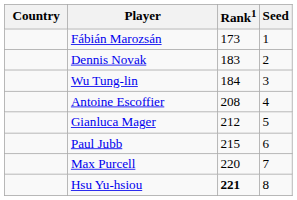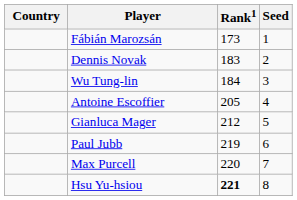 <table class="sortable wikitable">
 <tr>
 <th width="70">Country</th>
 <th width="175">Player</th>
 <th>Rank<sup>1</sup></th>
 <th>Seed</th>
 </tr>
 <tr>
 <td></td>
 <td><a href='#'>Fábián Marozsán</a></td>
 <td>173</td>
 <td>1</td>
 </tr>
 <tr>
 <td></td>
 <td><a href='#'>Dennis Novak</a></td>
 <td>183</td>
 <td>2</td>
 </tr>
 <tr>
 <td></td>
 <td><a href='#'>Wu Tung-lin</a></td>
 <td>184</td>
 <td>3</td>
 </tr>
 <tr>
 <td></td>
 <td><a href='#'>Antoine Escoffier</a></td>
-<td>208</td>
+<td>205</td>
 <td>4</td>
 </tr>
 <tr>
 <td></td>
 <td><a href='#'>Gianluca Mager</a></td>
 <td>212</td>
 <td>5</td>
 </tr>
 <tr>
 <td></td>
 <td><a href='#'>Paul Jubb</a></td>
-<td>215</td>
+<td>219</td>
 <td>6</td>
 </tr>
 <tr>
 <td></td>
 <td><a href='#'>Max Purcell</a></td>
 <td>220</td>
 <td>7</td>
 </tr>
 <tr>
 <td></td>
 <td><a href='#'>Hsu Yu-hsiou</a></td>
 <td><strong>221</strong></td>
 <td>8</td>
 </tr>
 </table>
